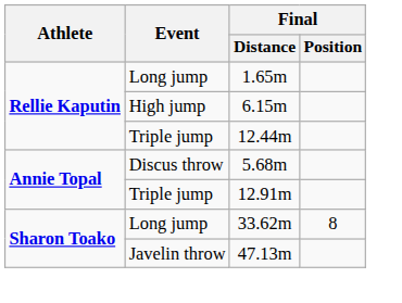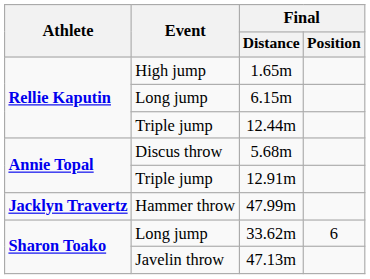 <table class=wikitable style="font-size:90%">
 <tr>
 <th rowspan="2">Athlete</th>
 <th rowspan="2">Event</th>
 <th colspan="2">Final</th>
 </tr>
 <tr style="font-size:95%">
 <th>Distance</th>
 <th>Position</th>
 </tr>
 <tr align=center>
 <td align=left rowspan=3><strong><a href='#'>Rellie Kaputin</a></strong></td>
-<td align=left>Long jump</td>
+<td align=left>High jump</td>
 <td>1.65m</td>
 <td></td>
 </tr>
 <tr align=center>
-<td align=left>High jump</td>
+<td align=left>Long jump</td>
 <td>6.15m</td>
 <td></td>
 </tr>
 <tr align=center>
 <td align=left>Triple jump</td>
 <td>12.44m</td>
 <td></td>
 </tr>
 <tr align=center>
 <td align=left rowspan=2><strong><a href='#'>Annie Topal</a></strong></td>
 <td align=left>Discus throw</td>
 <td>5.68m</td>
 <td></td>
 </tr>
 <tr align=center>
 <td align=left>Triple jump</td>
 <td>12.91m</td>
 <td></td>
 </tr>
 <tr align=center>
+<td align=left><strong><a href='#'>Jacklyn Travertz</a></strong></td>
+<td style=text-align:left>Hammer throw</td>
+<td>47.99m</td>
+<td></td>
+</tr>
+<tr align=center>
 <td align=left rowspan=2><strong><a href='#'>Sharon Toako</a></strong></td>
 <td align=left>Long jump</td>
 <td>33.62m</td>
-<td>8</td>
+<td>6</td>
 </tr>
 <tr align=center>
 <td align=left>Javelin throw</td>
 <td>47.13m</td>
 <td></td>
 </tr>
 </table>
